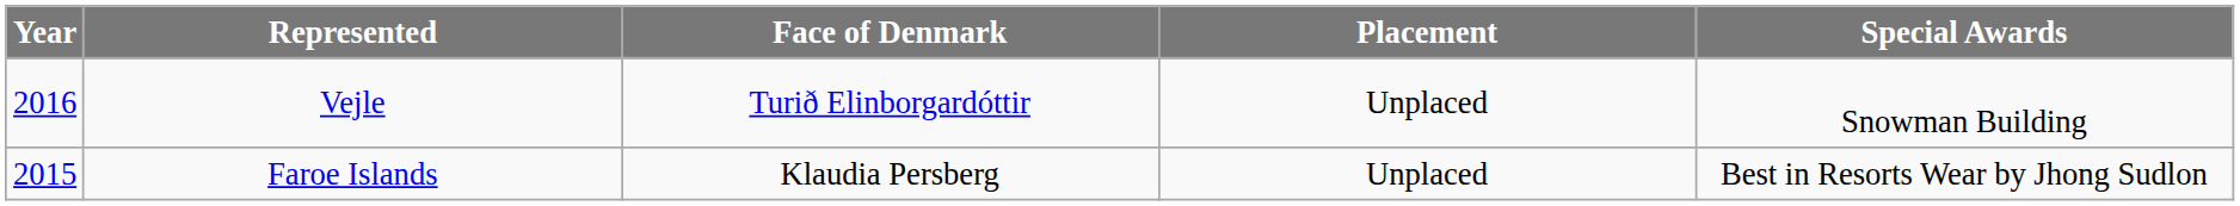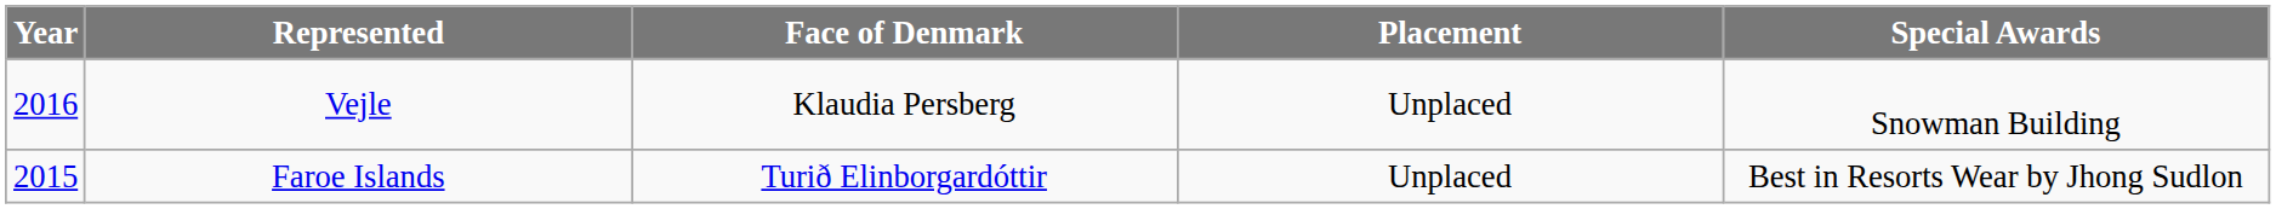 <table class="wikitable sortable" style="font-size: 95%; text-align:center">
 <tr>
 <th width="30" style="background-color:#787878;color:#FFFFFF;">Year</th>
 <th width="250" style="background-color:#787878;color:#FFFFFF;">Represented</th>
 <th width="250" style="background-color:#787878;color:#FFFFFF;">Face of Denmark</th>
 <th width="250" style="background-color:#787878;color:#FFFFFF;">Placement</th>
 <th width="250" style="background-color:#787878;color:#FFFFFF;">Special Awards</th>
 </tr>
 <tr>
 <td><a href='#'>2016</a></td>
 <td><a href='#'>Vejle</a></td>
-<td><a href='#'>Turið Elinborgardóttir</a></td>
+<td>Klaudia Persberg</td>
 <td>Unplaced</td>
 <td><br>Snowman Building</td>
 </tr>
 <tr>
 <td><a href='#'>2015</a></td>
 <td><a href='#'>Faroe Islands</a></td>
-<td>Klaudia Persberg</td>
+<td><a href='#'>Turið Elinborgardóttir</a></td>
 <td>Unplaced</td>
 <td>Best in Resorts Wear by Jhong Sudlon</td>
 </tr>
 </table>
